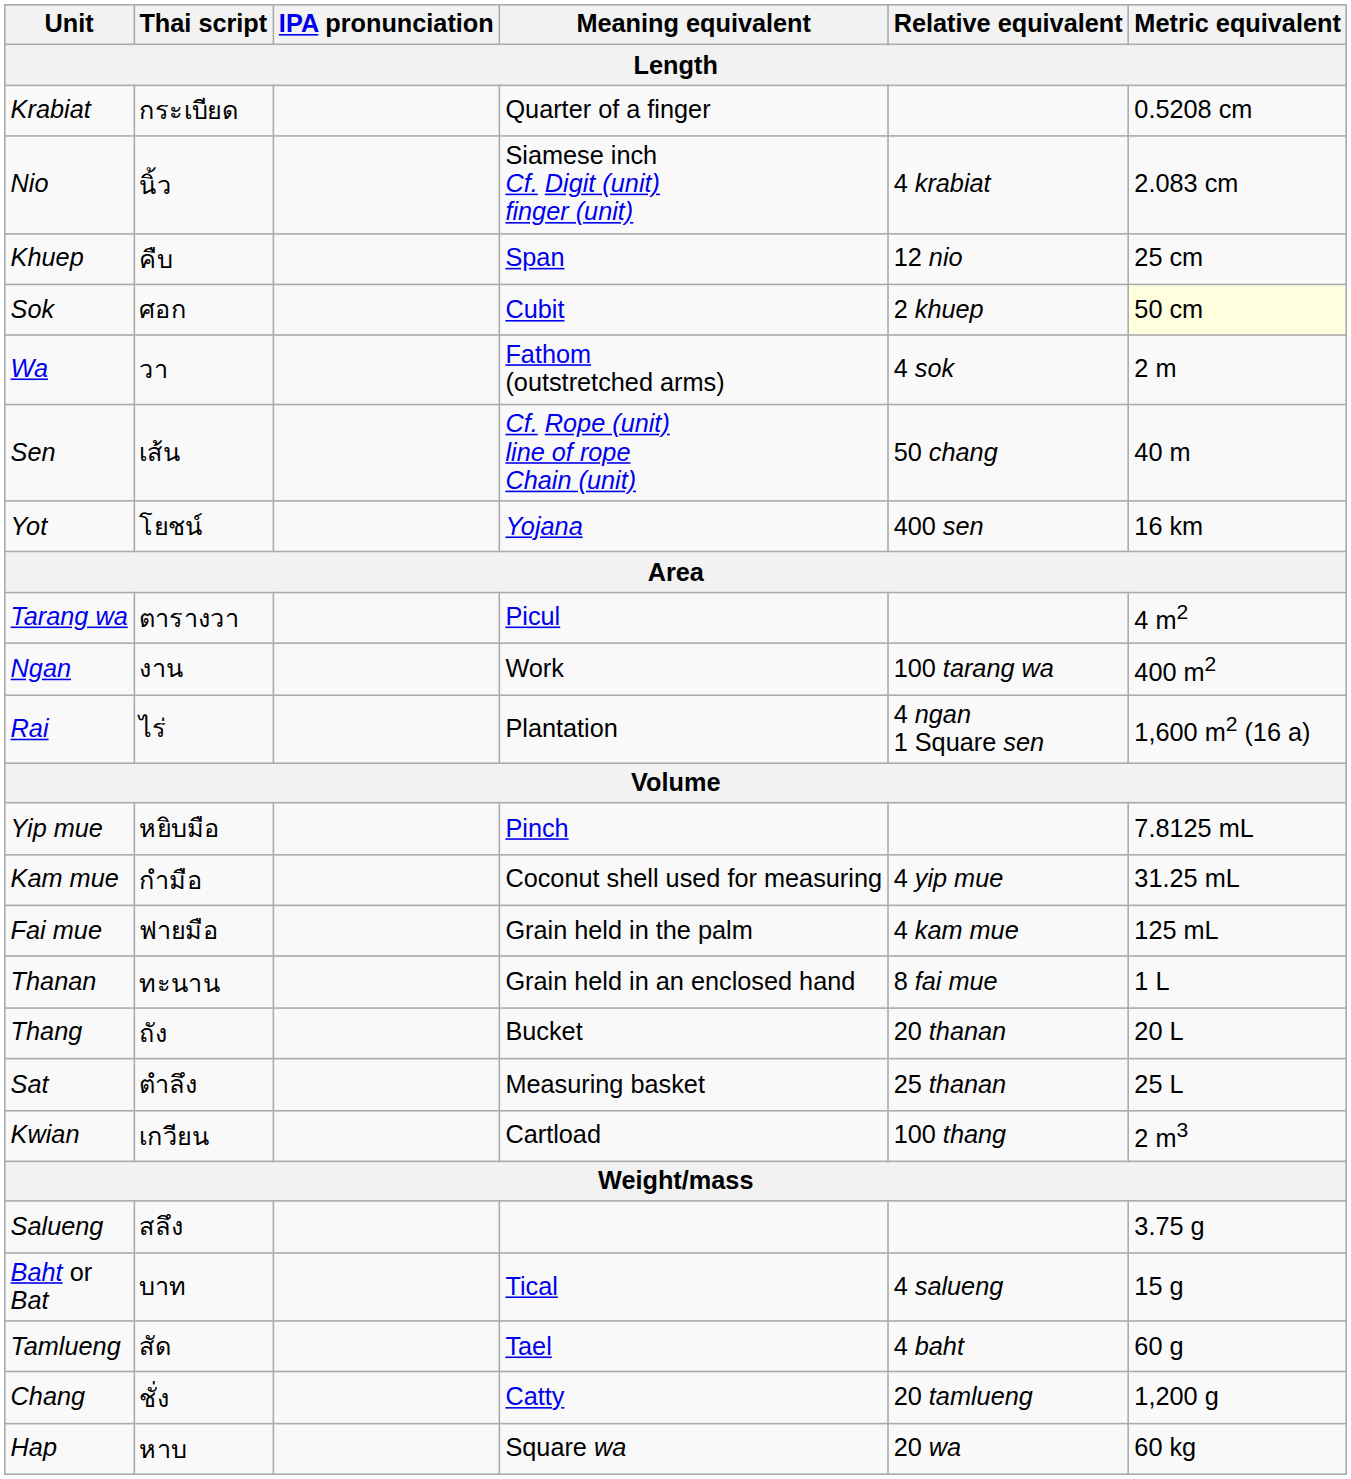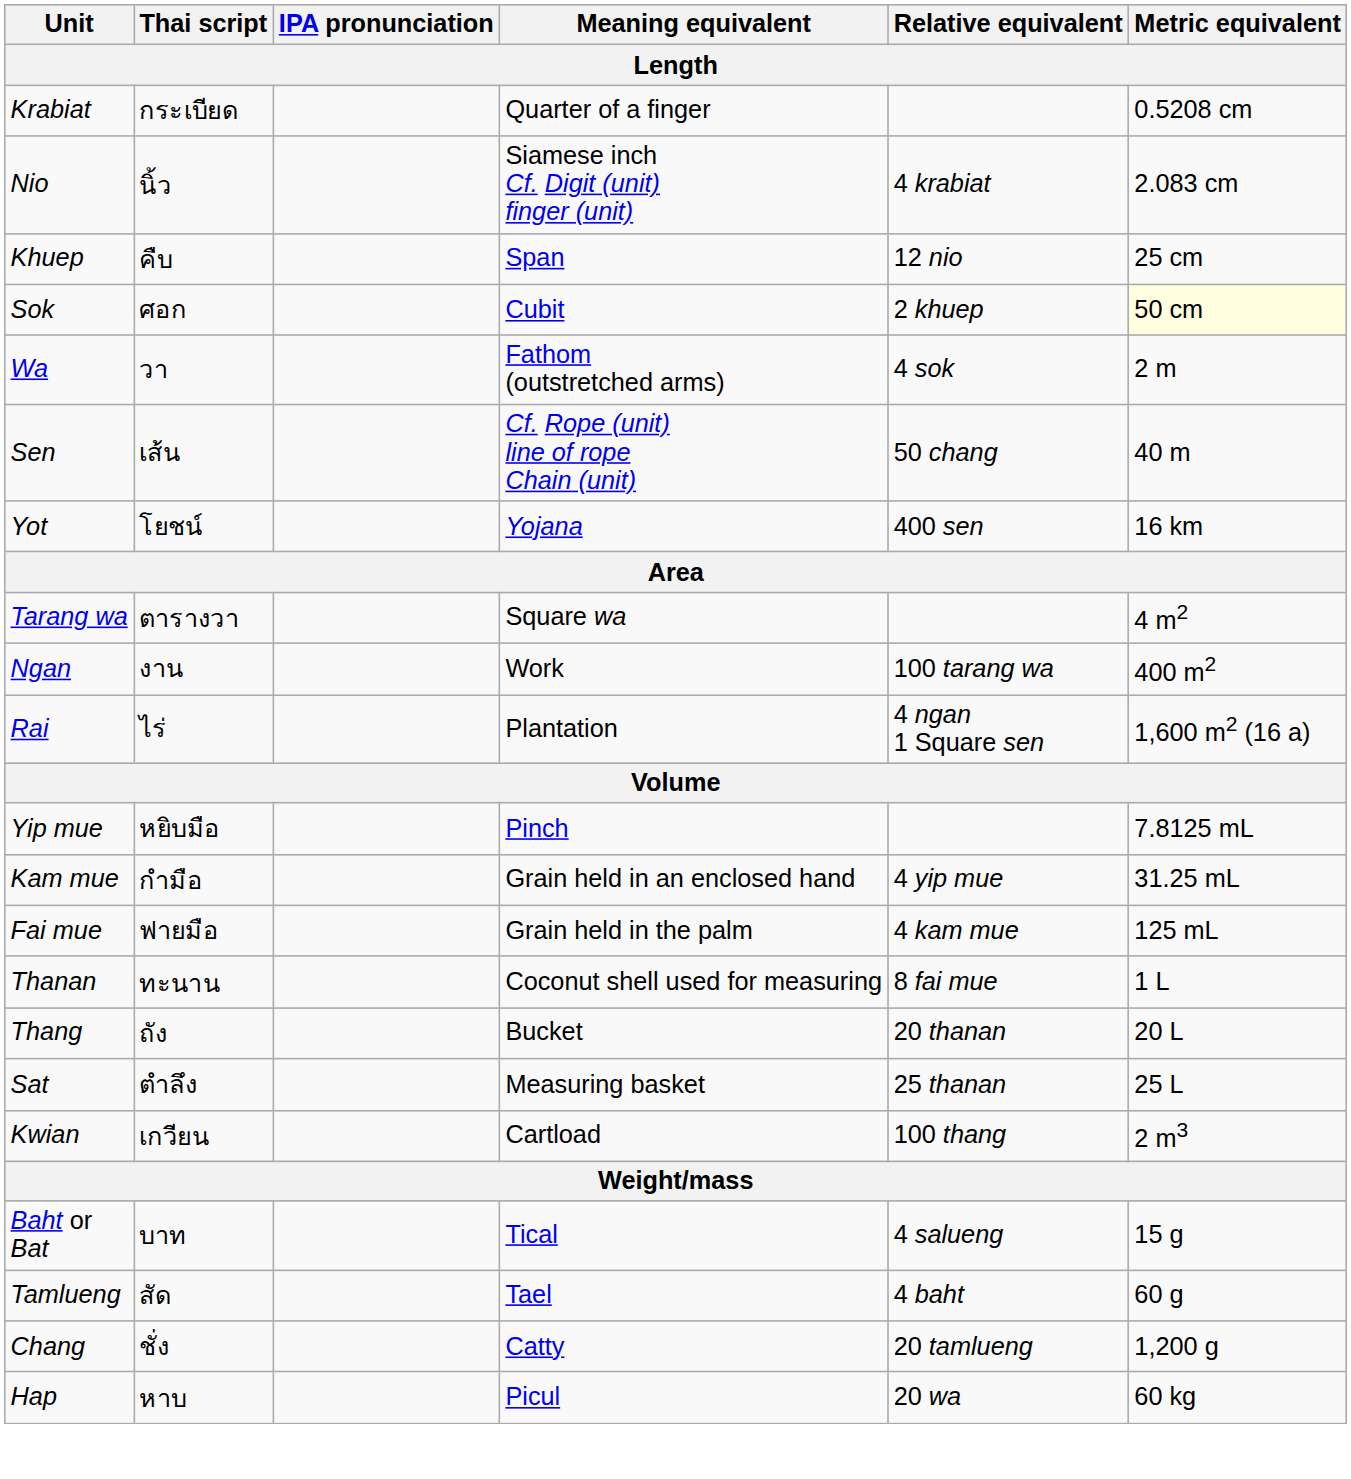 <table class="wikitable">
 <tr>
 <th>Unit</th>
 <th>Thai script</th>
 <th><a href='#'>IPA</a> pronunciation</th>
 <th>Meaning equivalent</th>
 <th>Relative equivalent</th>
 <th>Metric equivalent</th>
 </tr>
 <tr>
 <th colspan="6">Length</th>
 </tr>
 <tr>
 <td><em>Krabiat</em></td>
 <td>กระเบียด</td>
 <td></td>
 <td>Quarter of a finger</td>
 <td></td>
 <td>0.5208 cm</td>
 </tr>
 <tr>
 <td><em>Nio</em></td>
 <td>นิ้ว</td>
 <td></td>
 <td>Siamese inch<br><em><a href='#'>Cf.</a> <a href='#'>Digit (unit)</a><br><a href='#'>finger (unit)</a></em></td>
 <td>4 <em>krabiat</em></td>
 <td>2.083 cm</td>
 </tr>
 <tr>
 <td><em>Khuep</em></td>
 <td>คืบ</td>
 <td></td>
 <td><a href='#'>Span</a></td>
 <td>12 <em>nio</em></td>
 <td>25 cm</td>
 </tr>
 <tr>
 <td><em>Sok</em></td>
 <td>ศอก</td>
 <td></td>
 <td><a href='#'>Cubit</a></td>
 <td>2 <em>khuep</em></td>
 <td style="background: lightyellow;">50 cm</td>
 </tr>
 <tr>
 <td><em><a href='#'>Wa</a></em></td>
 <td>วา</td>
 <td></td>
 <td><a href='#'>Fathom</a> <br>(outstretched arms)</td>
 <td>4 <em>sok</em></td>
 <td>2 m</td>
 </tr>
 <tr>
 <td><em>Sen</em></td>
 <td>เส้น</td>
 <td></td>
 <td><em><a href='#'>Cf.</a> <a href='#'>Rope (unit)</a><br><a href='#'>line of rope</a></em> <br><a href='#'><em>Chain (unit)</em></a></td>
 <td>50 <em>chang</em></td>
 <td>40 m</td>
 </tr>
 <tr>
 <td><em>Yot</em></td>
 <td>โยชน์</td>
 <td></td>
 <td><em><a href='#'>Yojana</a></em></td>
 <td>400 <em>sen</em></td>
 <td>16 km </td>
 </tr>
 <tr>
 <th colspan="6">Area</th>
 </tr>
 <tr>
 <td><em><a href='#'>Tarang wa</a></em></td>
 <td>ตารางวา</td>
 <td></td>
-<td><a href='#'>Picul</a></td>
+<td>Square <em>wa</em></td>
 <td></td>
 <td>4 m<sup>2</sup></td>
 </tr>
 <tr>
 <td><em><a href='#'>Ngan</a></em></td>
 <td>งาน</td>
 <td></td>
 <td>Work</td>
 <td>100 <em>tarang wa</em></td>
 <td>400 m<sup>2</sup></td>
 </tr>
 <tr>
 <td><em><a href='#'>Rai</a></em></td>
 <td>ไร่</td>
 <td></td>
 <td>Plantation</td>
 <td>4 <em>ngan</em><br>1 Square <em>sen</em></td>
 <td>1,600 m<sup>2</sup> (16 a)</td>
 </tr>
 <tr>
 <th colspan="6">Volume</th>
 </tr>
 <tr>
 <td><em>Yip mue</em></td>
 <td>หยิบมือ</td>
 <td></td>
 <td><a href='#'>Pinch</a></td>
 <td></td>
 <td>7.8125 mL</td>
 </tr>
 <tr>
 <td><em>Kam mue</em></td>
 <td>กำมือ</td>
 <td></td>
-<td>Coconut shell used for measuring</td>
+<td>Grain held in an enclosed hand</td>
 <td>4 <em>yip mue</em></td>
 <td>31.25 mL</td>
 </tr>
 <tr>
 <td><em>Fai mue</em></td>
 <td>ฟายมือ</td>
 <td></td>
 <td>Grain held in the palm</td>
 <td>4 <em>kam mue</em></td>
 <td>125 mL</td>
 </tr>
 <tr>
 <td><em>Thanan</em></td>
 <td>ทะนาน</td>
 <td></td>
-<td>Grain held in an enclosed hand</td>
+<td>Coconut shell used for measuring</td>
 <td>8 <em>fai mue</em></td>
 <td>1 L</td>
 </tr>
 <tr>
 <td><em>Thang</em></td>
 <td>ถัง</td>
 <td></td>
 <td>Bucket</td>
 <td>20 <em>thanan</em></td>
 <td>20 L</td>
 </tr>
 <tr>
 <td><em>Sat</em></td>
 <td>ตำลึง</td>
 <td></td>
 <td>Measuring basket</td>
 <td>25 <em>thanan</em></td>
 <td>25 L</td>
 </tr>
 <tr>
 <td><em>Kwian</em></td>
 <td>เกวียน</td>
 <td></td>
 <td>Cartload</td>
 <td>100 <em>thang</em></td>
 <td>2 m<sup>3</sup></td>
 </tr>
 <tr>
 <th colspan="6">Weight/mass</th>
 </tr>
 <tr>
-<td><em>Salueng</em></td>
-<td>สลึง</td>
-<td></td>
-<td></td>
-<td></td>
-<td>3.75 g</td>
-</tr>
-<tr>
 <td><em><a href='#'>Baht</a></em> or <br> <em>Bat</em></td>
 <td>บาท</td>
 <td></td>
 <td><a href='#'>Tical</a></td>
 <td>4 <em>salueng</em></td>
 <td>15 g</td>
 </tr>
 <tr>
 <td><em>Tamlueng</em></td>
 <td>สัด</td>
 <td></td>
 <td><a href='#'>Tael</a></td>
 <td>4 <em>baht</em></td>
 <td>60 g</td>
 </tr>
 <tr>
 <td><em>Chang</em></td>
 <td>ชั่ง</td>
 <td></td>
 <td><a href='#'>Catty</a></td>
 <td>20 <em>tamlueng</em></td>
 <td>1,200 g</td>
 </tr>
 <tr>
 <td><em>Hap</em></td>
 <td>หาบ</td>
 <td></td>
-<td>Square <em>wa</em></td>
+<td><a href='#'>Picul</a></td>
 <td>20 <em>wa</em></td>
 <td>60 kg</td>
 </tr>
 </table>
